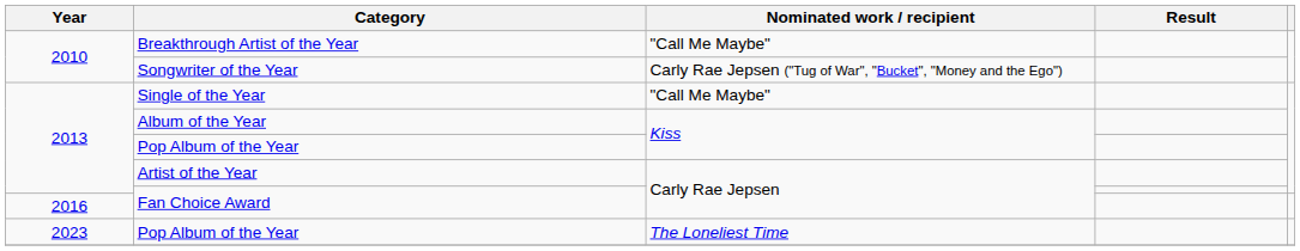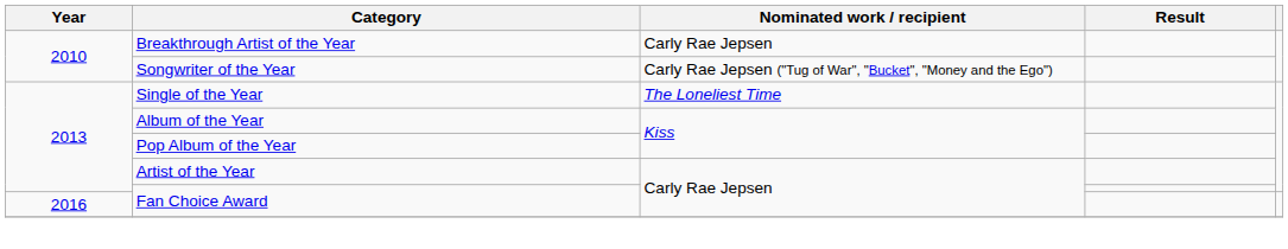 <table width="80%" class="wikitable">
 <tr>
 <th style="width:10%;">Year</th>
 <th style="width:40%;">Category</th>
 <th style="width:35%;">Nominated work / recipient</th>
 <th style="width:15%;">Result</th>
 <th></th>
 </tr>
 <tr>
 <td rowspan="2" style="text-align:center;"><a href='#'>2010</a></td>
 <td><a href='#'>Breakthrough Artist of the Year</a></td>
-<td>"Call Me Maybe"</td>
+<td>Carly Rae Jepsen</td>
 <td></td>
 <td rowspan="2" style="text-align:center;"></td>
 </tr>
 <tr>
 <td><a href='#'>Songwriter of the Year</a></td>
 <td>Carly Rae Jepsen <small>("Tug of War", "<a href='#'>Bucket</a>", "Money and the Ego")</small></td>
 <td></td>
 </tr>
 <tr>
 <td rowspan="5" style="text-align:center;"><a href='#'>2013</a></td>
 <td><a href='#'>Single of the Year</a></td>
-<td>"Call Me Maybe"</td>
+<td><em><a href='#'>The Loneliest Time</a></em></td>
 <td></td>
 <td rowspan="5" style="text-align:center;"></td>
 </tr>
 <tr>
 <td><a href='#'>Album of the Year</a></td>
 <td rowspan="2"><em><a href='#'>Kiss</a></em></td>
 <td></td>
 </tr>
 <tr>
 <td><a href='#'>Pop Album of the Year</a></td>
 <td></td>
 </tr>
 <tr>
 <td><a href='#'>Artist of the Year</a></td>
 <td rowspan="3">Carly Rae Jepsen</td>
 <td></td>
 </tr>
 <tr>
 <td rowspan="2"><a href='#'>Fan Choice Award</a></td>
 <td></td>
 </tr>
 <tr>
 <td style="text-align:center;"><a href='#'>2016</a></td>
 <td></td>
 <td align="center"></td>
 </tr>
 <tr>
-<td style="text-align:center;"><a href='#'>2023</a></td>
-<td><a href='#'>Pop Album of the Year</a></td>
-<td><em><a href='#'>The Loneliest Time</a></em></td>
-<td></td>
-<td style="text-align:center;"></td>
-</tr>
-<tr>
 </tr>
 </table>
